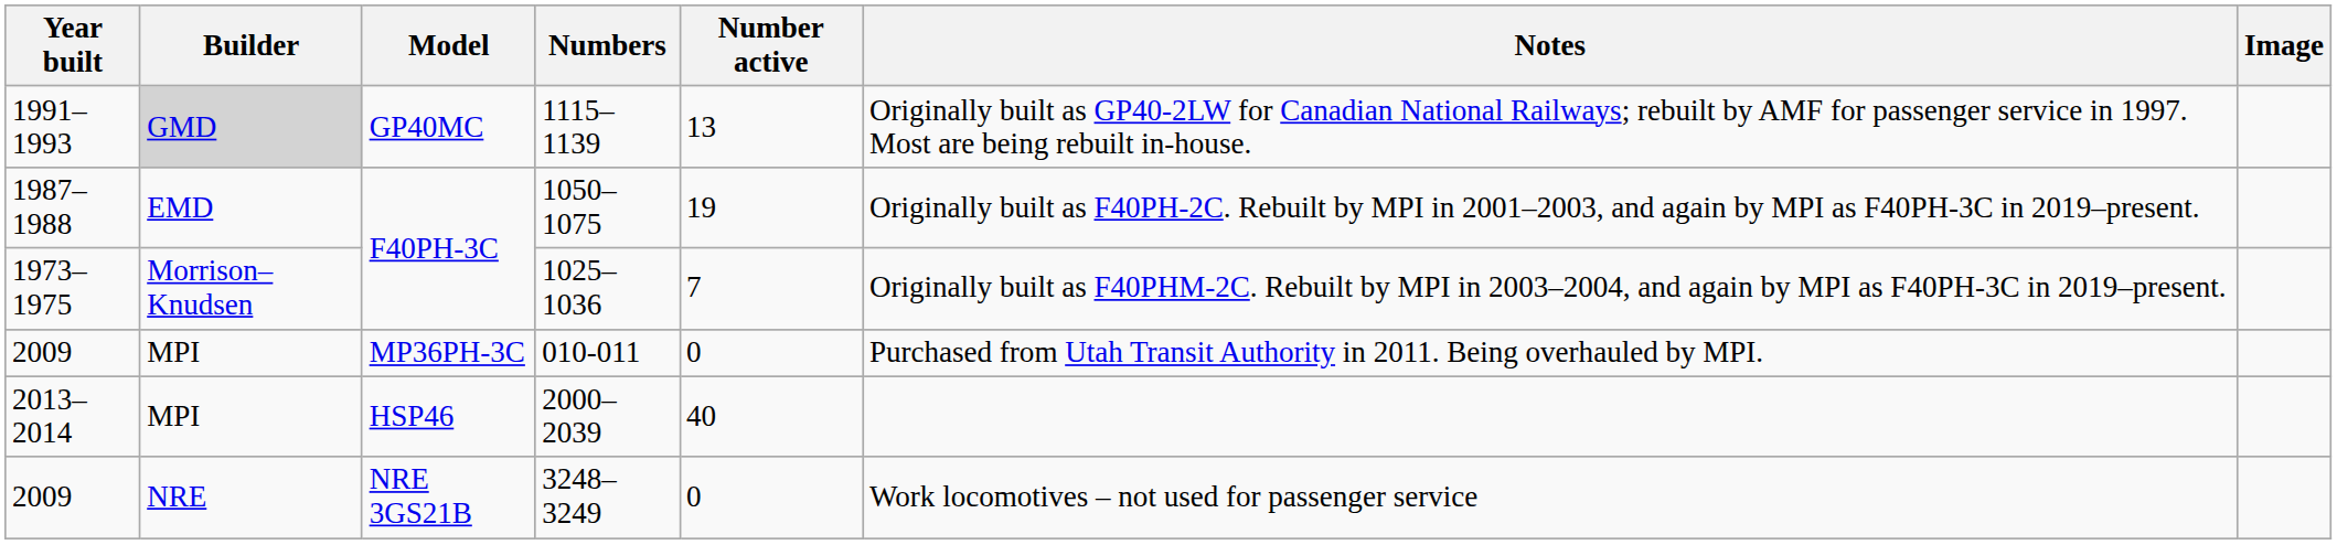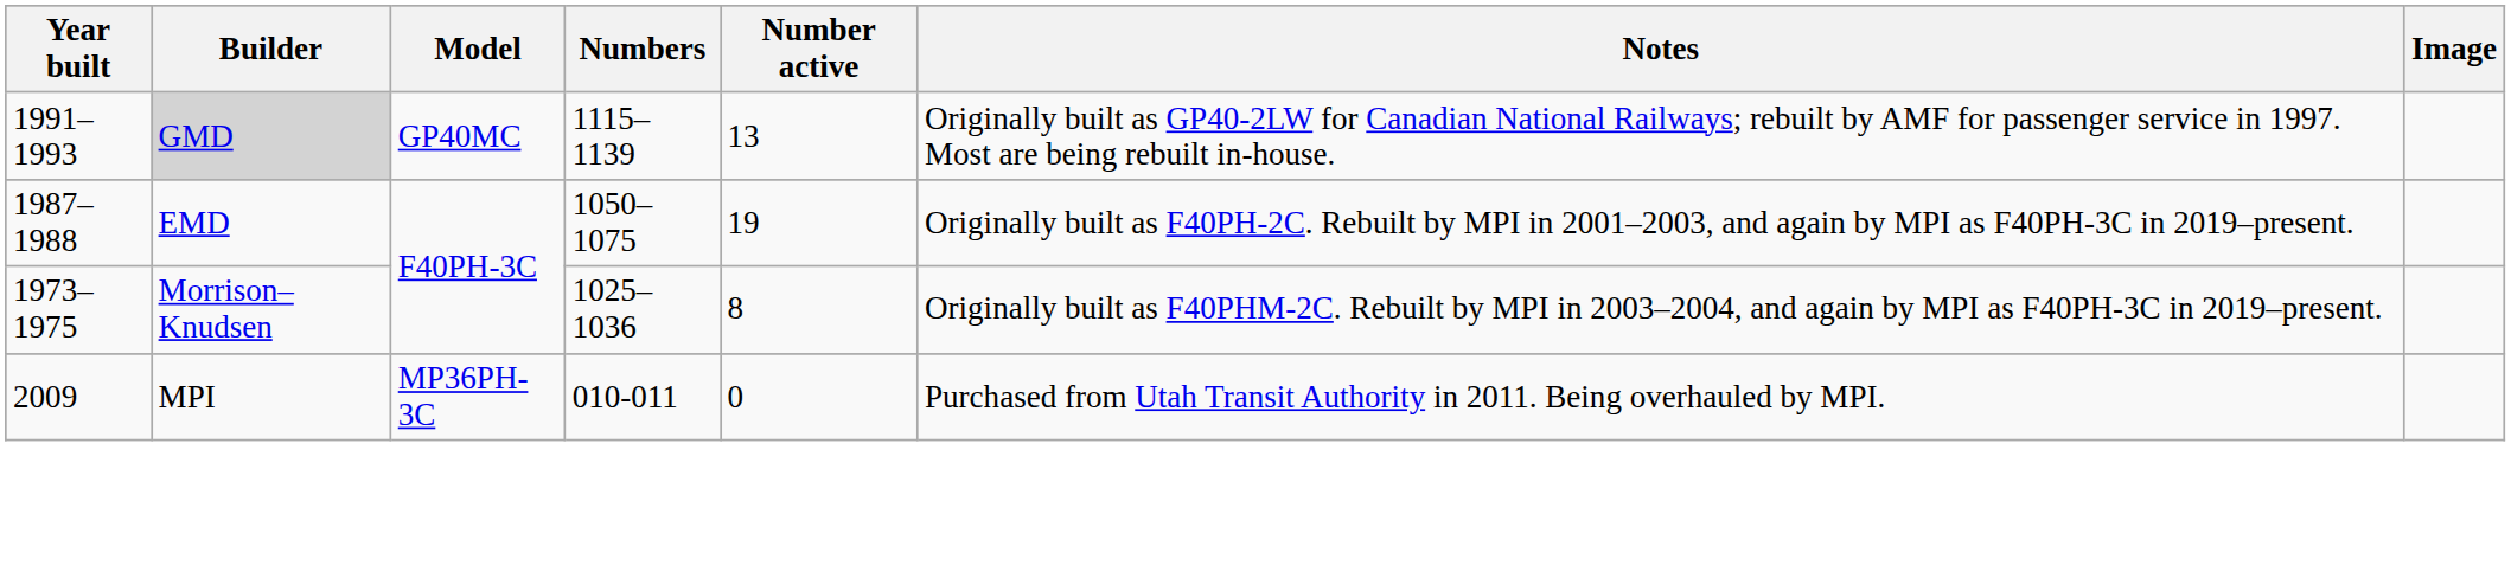 <table class="wikitable sortable">
 <tr>
 <th>Year built</th>
 <th>Builder</th>
 <th>Model</th>
 <th>Numbers</th>
 <th>Number active</th>
 <th>Notes</th>
 <th>Image</th>
 </tr>
 <tr>
 <td>1991–1993</td>
 <td style="background: lightgrey;"><a href='#'>GMD</a></td>
 <td><a href='#'>GP40MC</a></td>
 <td>1115–1139</td>
 <td>13</td>
 <td>Originally built as <a href='#'>GP40-2LW</a> for <a href='#'>Canadian National Railways</a>; rebuilt by AMF for passenger service in 1997. Most are being rebuilt in-house.</td>
 <td></td>
 </tr>
 <tr>
 <td>1987–1988</td>
 <td><a href='#'>EMD</a></td>
 <td rowspan="2"><a href='#'>F40PH-3C</a></td>
 <td>1050–1075</td>
 <td>19</td>
 <td>Originally built as <a href='#'>F40PH-2C</a>. Rebuilt by MPI in 2001–2003, and again by MPI as F40PH-3C in 2019–present.</td>
 <td></td>
 </tr>
 <tr>
 <td>1973–1975</td>
 <td><a href='#'>Morrison–Knudsen</a></td>
 <td>1025–1036</td>
-<td>7</td>
+<td>8</td>
 <td>Originally built as <a href='#'>F40PHM-2C</a>. Rebuilt by MPI in 2003–2004, and again by MPI as F40PH-3C in 2019–present.</td>
 <td></td>
 </tr>
 <tr>
 <td>2009</td>
 <td>MPI</td>
 <td><a href='#'>MP36PH-3C</a></td>
 <td>010-011</td>
 <td>0</td>
 <td>Purchased from <a href='#'>Utah Transit Authority</a> in 2011. Being overhauled by MPI.</td>
 <td></td>
 </tr>
-<tr>
-<td>2013–2014</td>
-<td>MPI</td>
-<td><a href='#'>HSP46</a></td>
-<td>2000–2039</td>
-<td>40</td>
-<td></td>
-<td></td>
-</tr>
-<tr>
-<td>2009</td>
-<td><a href='#'>NRE</a></td>
-<td><a href='#'>NRE 3GS21B</a></td>
-<td>3248–3249</td>
-<td>0</td>
-<td>Work locomotives – not used for passenger service</td>
-<td></td>
-</tr>
 </table>
